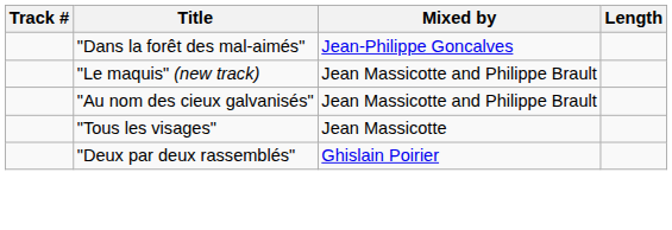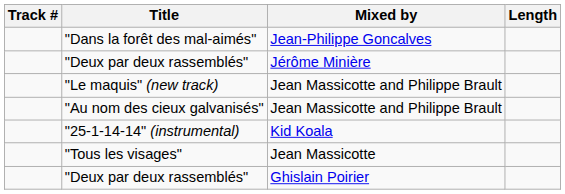 <table class="wikitable">
 <tr>
 <th>Track #</th>
 <th>Title</th>
 <th>Mixed by</th>
 <th>Length</th>
 </tr>
 <tr>
 <td></td>
 <td>"Dans la forêt des mal-aimés"</td>
 <td><a href='#'>Jean-Philippe Goncalves</a></td>
+<td></td>
+</tr>
+<tr>
+<td></td>
+<td>"Deux par deux rassemblés"</td>
+<td><a href='#'>Jérôme Minière</a></td>
 <td></td>
 </tr>
 <tr>
 <td></td>
 <td>"Le maquis" <em>(new track)</em></td>
 <td>Jean Massicotte and Philippe Brault</td>
 <td></td>
 </tr>
 <tr>
 <td></td>
 <td>"Au nom des cieux galvanisés"</td>
 <td>Jean Massicotte and Philippe Brault</td>
 <td></td>
 </tr>
 <tr>
 <td></td>
+<td>"25-1-14-14" <em>(instrumental)</em></td>
+<td><a href='#'>Kid Koala</a></td>
+<td></td>
+</tr>
+<tr>
+<td></td>
 <td>"Tous les visages"</td>
 <td>Jean Massicotte</td>
 <td></td>
 </tr>
 <tr>
 <td></td>
 <td>"Deux par deux rassemblés"</td>
 <td><a href='#'>Ghislain Poirier</a></td>
 <td></td>
 </tr>
 </table>
